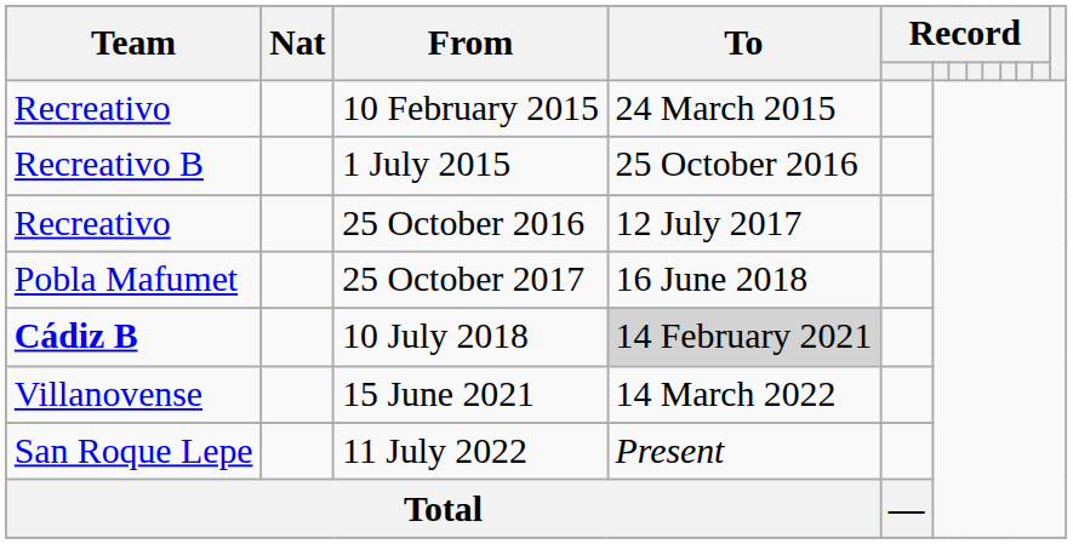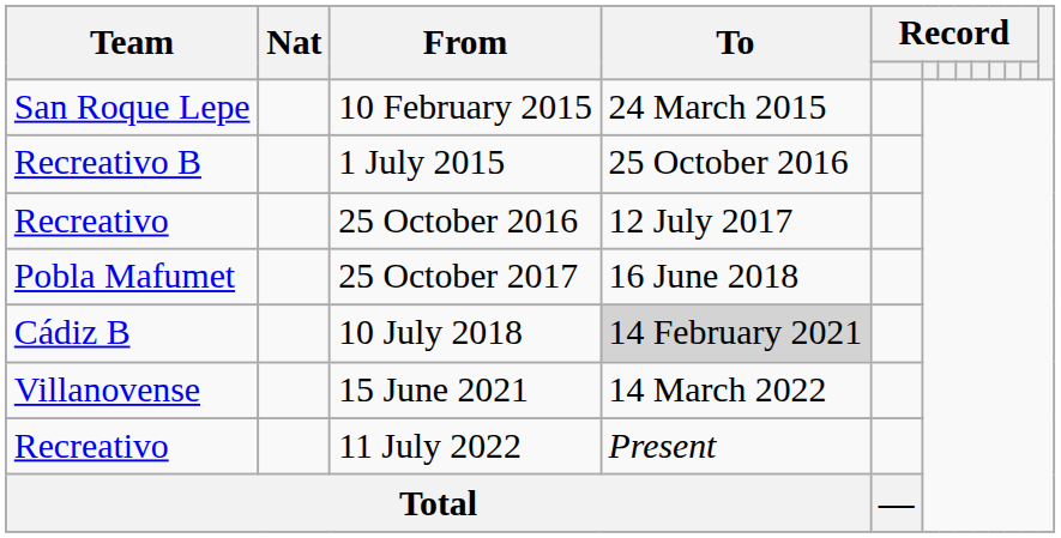 <table class="wikitable" style="text-align: center">
 <tr>
 <th rowspan="2">Team</th>
 <th rowspan="2">Nat</th>
 <th rowspan="2">From</th>
 <th rowspan="2">To</th>
 <th colspan="8">Record</th>
 <th rowspan=2></th>
 </tr>
 <tr>
 <th></th>
 <th></th>
 <th></th>
 <th></th>
 <th></th>
 <th></th>
 <th></th>
 <th></th>
 </tr>
 <tr>
-<td align=left><a href='#'>Recreativo</a></td>
+<td align=left><a href='#'>San Roque Lepe</a></td>
 <td></td>
 <td align=left>10 February 2015</td>
 <td align=left>24 March 2015<br></td>
 <td></td>
 </tr>
 <tr>
 <td align=left><a href='#'>Recreativo B</a></td>
 <td></td>
 <td align=left>1 July 2015</td>
 <td align=left>25 October 2016<br></td>
 <td></td>
 </tr>
 <tr>
 <td align=left><a href='#'>Recreativo</a></td>
 <td></td>
 <td align=left>25 October 2016</td>
 <td align=left>12 July 2017<br></td>
 <td></td>
 </tr>
 <tr>
 <td align=left><a href='#'>Pobla Mafumet</a></td>
 <td></td>
 <td align=left>25 October 2017</td>
 <td align=left>16 June 2018<br></td>
 <td></td>
 </tr>
 <tr>
-<td align=left><strong><a href='#'>Cádiz B</a></strong></td>
+<td align=left><a href='#'>Cádiz B</a></td>
 <td></td>
 <td align=left>10 July 2018</td>
 <td align=left style="background: lightgrey;">14 February 2021<br></td>
 <td></td>
 </tr>
 <tr>
 <td align=left><a href='#'>Villanovense</a></td>
 <td></td>
 <td align=left>15 June 2021</td>
 <td align=left>14 March 2022<br></td>
 <td></td>
 </tr>
 <tr>
-<td align=left><a href='#'>San Roque Lepe</a></td>
+<td align=left><a href='#'>Recreativo</a></td>
 <td></td>
 <td align=left>11 July 2022</td>
 <td align=left><em>Present</em><br></td>
 <td></td>
 </tr>
 <tr>
 <th colspan="4">Total<br></th>
 <th>—</th>
 </tr>
 </table>
